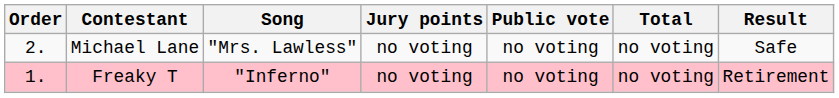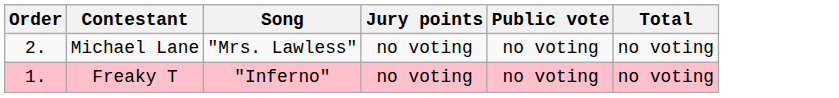 <table class="wikitable sortable" style="text-align: center; width: auto;">
 <tr class="hintergrundfarbe5">
 <th>Order</th>
 <th>Contestant</th>
 <th>Song</th>
 <th>Jury points</th>
 <th>Public vote</th>
 <th>Total</th>
-<th>Result</th>
 </tr>
 <tr>
 <td>2.</td>
 <td>Michael Lane</td>
 <td>"Mrs. Lawless"</td>
 <td>no voting</td>
 <td>no voting</td>
 <td>no voting</td>
-<td>Safe</td>
 </tr>
 <tr bgcolor=pink>
 <td>1.</td>
 <td>Freaky T</td>
 <td>"Inferno"</td>
 <td>no voting</td>
 <td>no voting</td>
 <td>no voting</td>
-<td>Retirement</td>
 </tr>
 </table>
